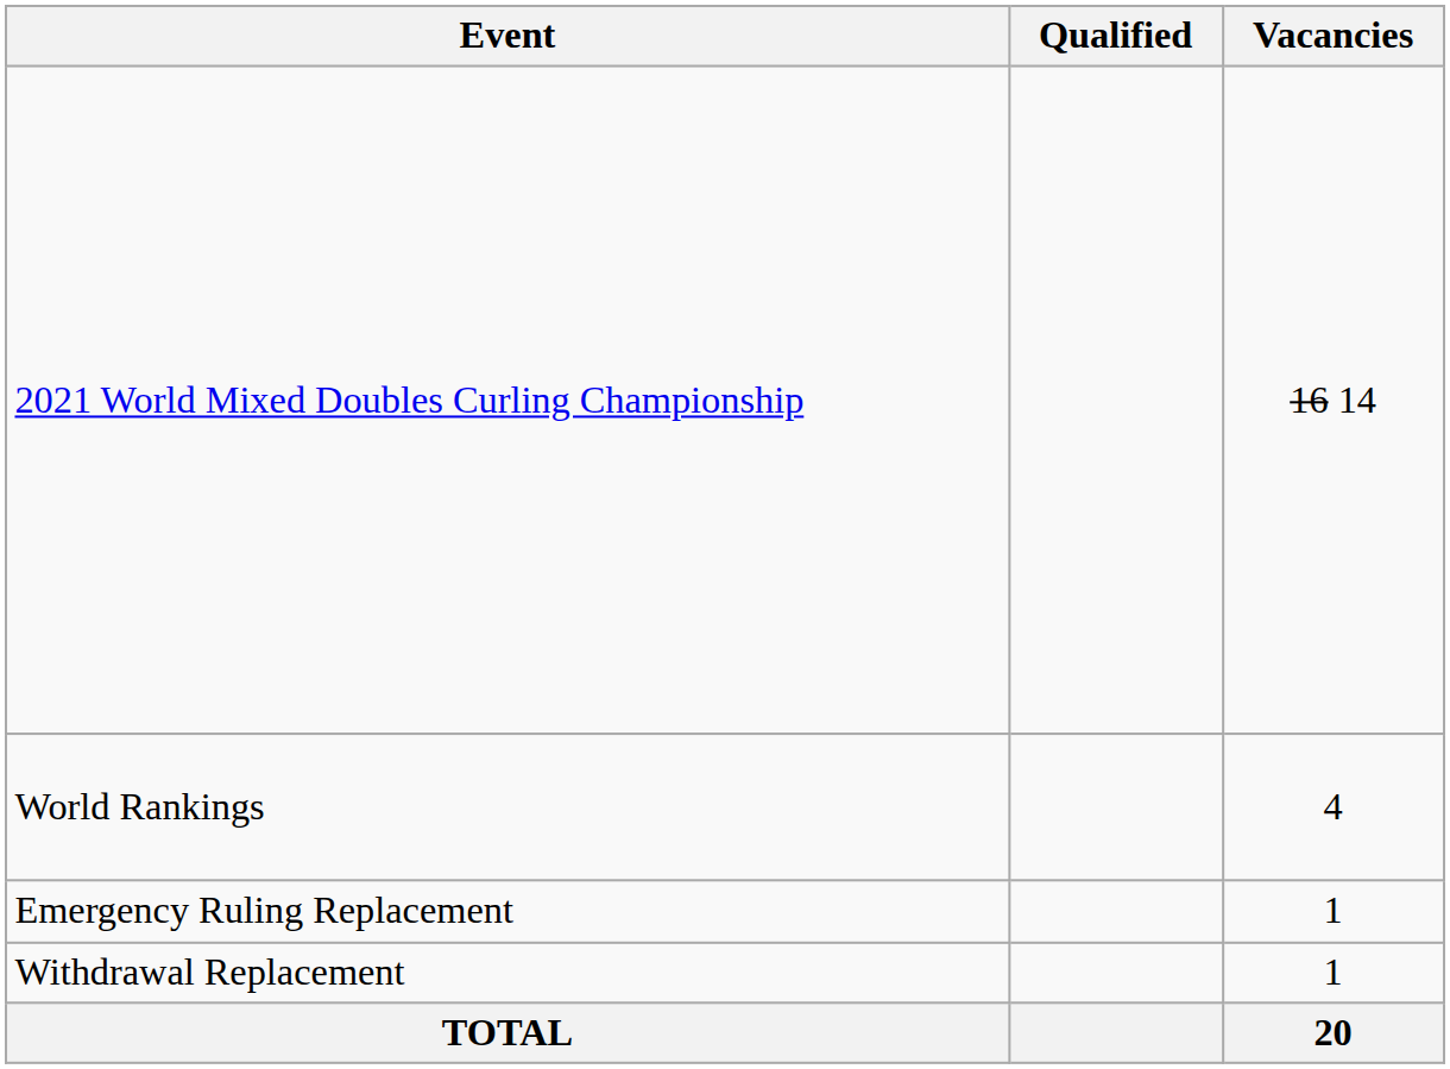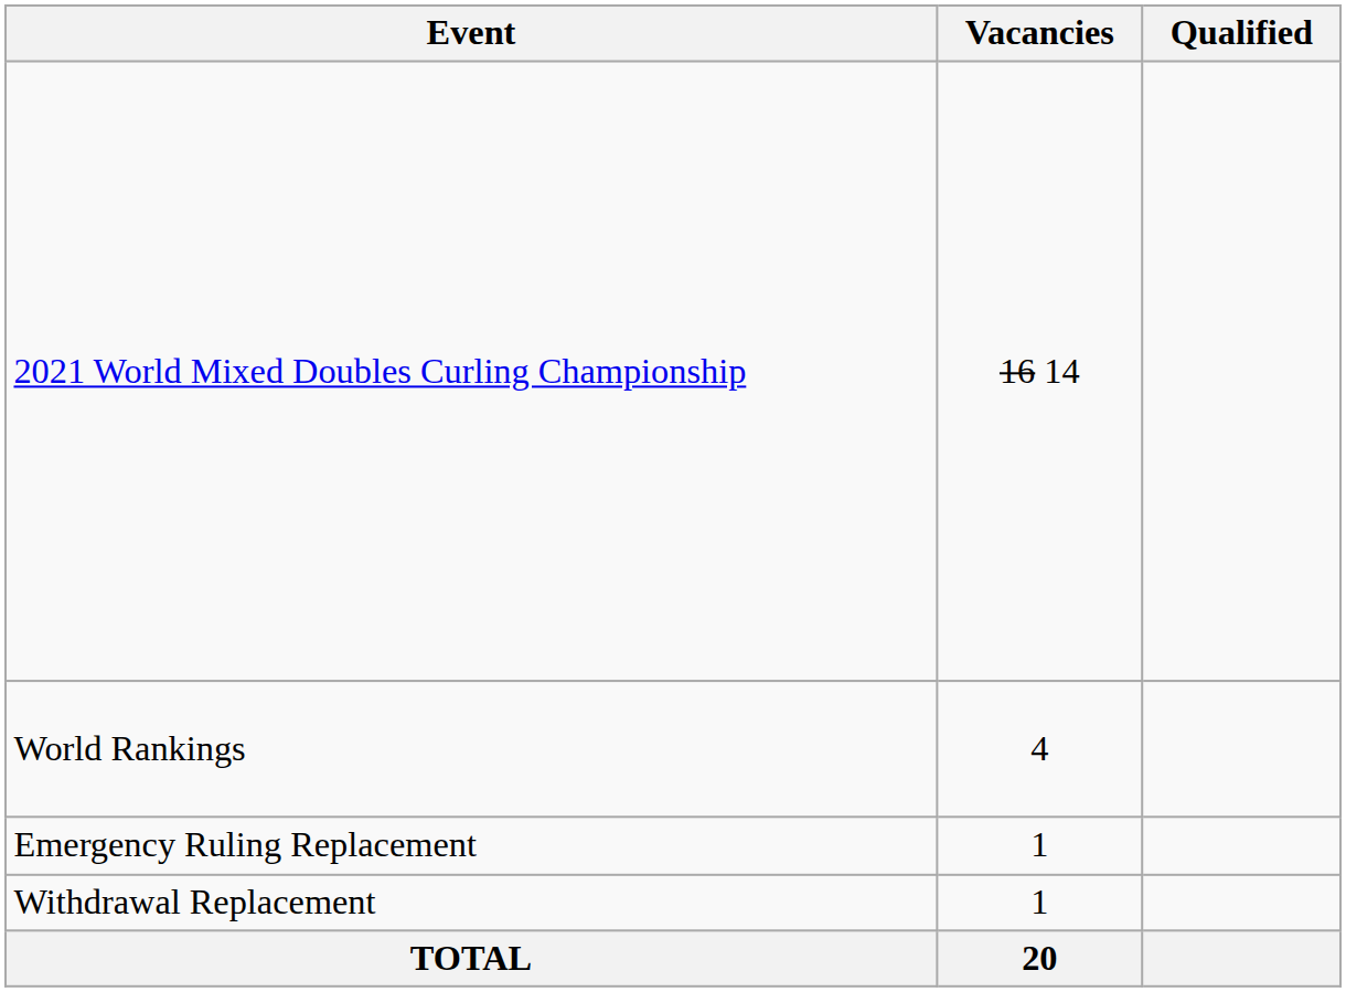 <table class="wikitable" style="width:600px">
 <tr>
 <th>Event</th>
+<th>Vacancies</th>
 <th>Qualified</th>
-<th>Vacancies</th>
 </tr>
 <tr>
 <td><a href='#'>2021 World Mixed Doubles Curling Championship</a></td>
+<td align=center><s>16</s> 14</td>
 <td><br><br><br><br><br><br><br><br><s></s><br><br><s></s><br><br><br><br><br></td>
-<td align=center><s>16</s> 14</td>
 </tr>
 <tr>
 <td>World Rankings</td>
+<td align=center>4</td>
 <td><br><br><br></td>
-<td align=center>4</td>
 </tr>
 <tr>
 <td>Emergency Ruling Replacement</td>
+<td align=center>1</td>
 <td></td>
-<td align=center>1</td>
 </tr>
 <tr>
 <td>Withdrawal Replacement</td>
+<td align=center>1</td>
 <td></td>
-<td align=center>1</td>
 </tr>
 <tr>
 <th>TOTAL</th>
+<th>20</th>
 <th></th>
-<th>20</th>
 </tr>
 </table>
